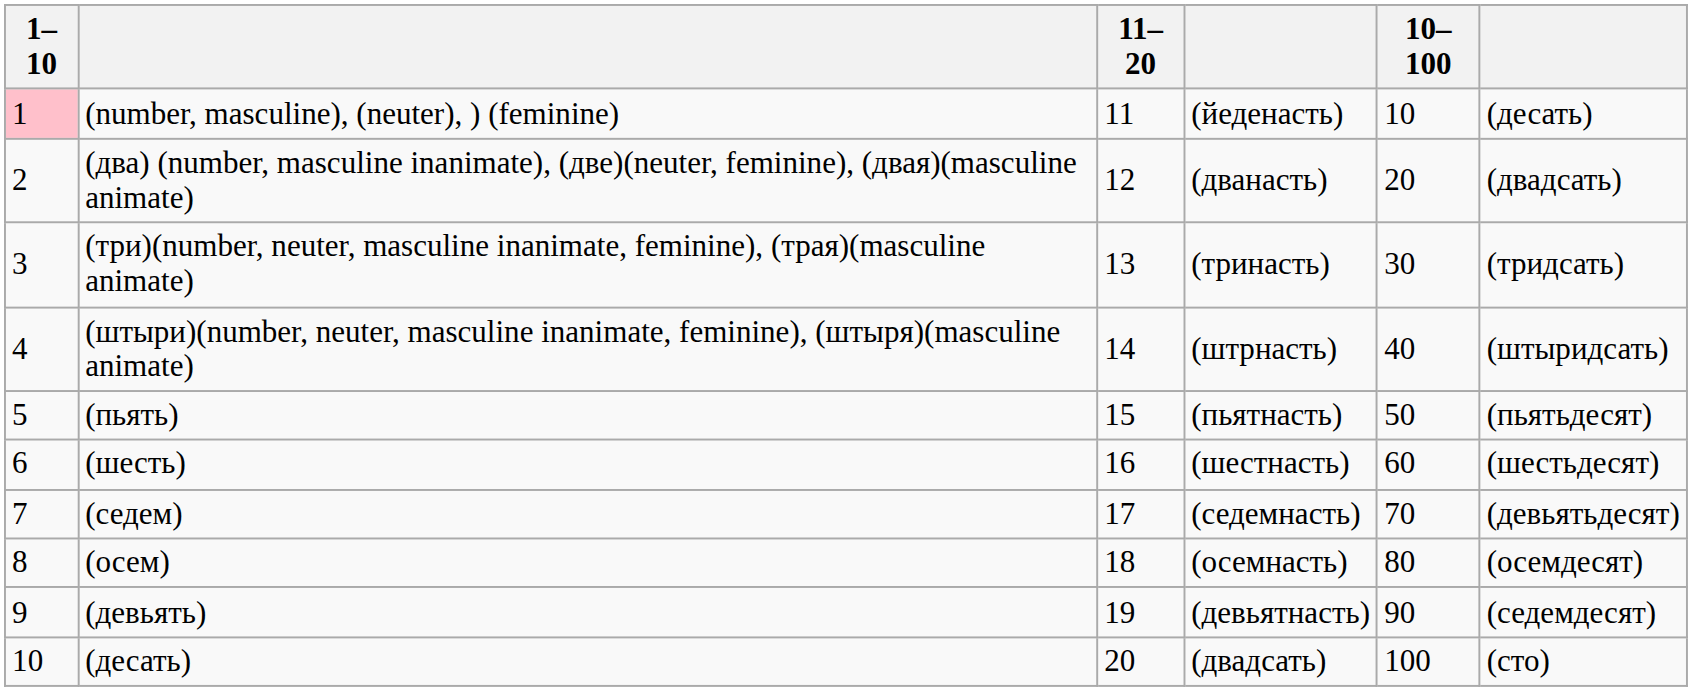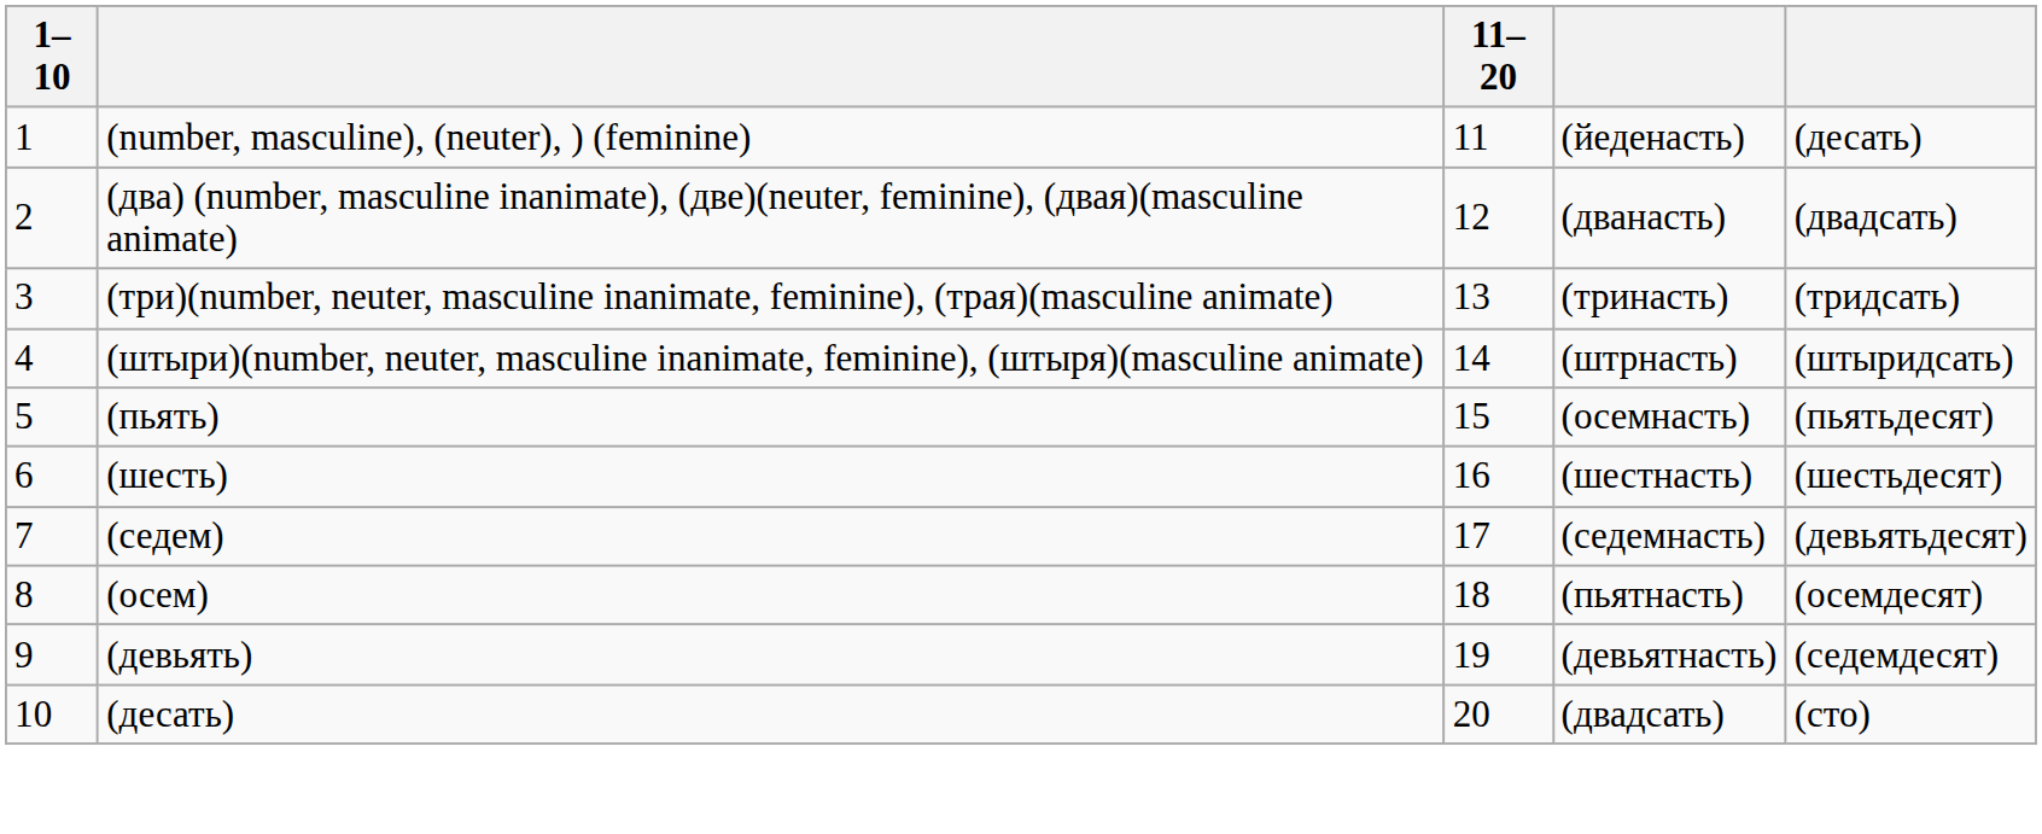 <table class="wikitable">
 <tr>
 <th>1–10</th>
 <th></th>
 <th>11–20</th>
 <th></th>
-<th>10–100</th>
 <th></th>
 </tr>
 <tr>
-<td style="background: pink;">1</td>
+<td>1</td>
 <td> (number, masculine),  (neuter), ) (feminine)</td>
 <td>11</td>
 <td> (йеденасть)</td>
-<td>10</td>
 <td> (десать)</td>
 </tr>
 <tr>
 <td>2</td>
 <td> (два) (number, masculine inanimate),  (две)(neuter, feminine),  (двая)(masculine animate)</td>
 <td>12</td>
 <td> (дванасть)</td>
-<td>20</td>
 <td> (двадсать)</td>
 </tr>
 <tr>
 <td>3</td>
 <td> (три)(number, neuter, masculine inanimate, feminine),  (трая)(masculine animate)</td>
 <td>13</td>
 <td> (тринасть)</td>
-<td>30</td>
 <td> (тридсать)</td>
 </tr>
 <tr>
 <td>4</td>
 <td> (штыри)(number, neuter, masculine inanimate, feminine),  (штыря)(masculine animate)</td>
 <td>14</td>
 <td> (штрнасть)</td>
-<td>40</td>
 <td> (штыридсать)</td>
 </tr>
 <tr>
 <td>5</td>
 <td> (пьять)</td>
 <td>15</td>
-<td> (пьятнасть)</td>
-<td>50</td>
+<td> (осемнасть)</td>
 <td> (пьятьдесят)</td>
 </tr>
 <tr>
 <td>6</td>
 <td> (шесть)</td>
 <td>16</td>
 <td> (шестнасть)</td>
-<td>60</td>
 <td> (шестьдесят)</td>
 </tr>
 <tr>
 <td>7</td>
 <td> (седем)</td>
 <td>17</td>
 <td> (седемнасть)</td>
-<td>70</td>
 <td> (девьятьдесят)</td>
 </tr>
 <tr>
 <td>8</td>
 <td> (осем)</td>
 <td>18</td>
-<td> (осемнасть)</td>
-<td>80</td>
+<td> (пьятнасть)</td>
 <td> (осемдесят)</td>
 </tr>
 <tr>
 <td>9</td>
 <td> (девьять)</td>
 <td>19</td>
 <td> (девьятнасть)</td>
-<td>90</td>
 <td> (седемдесят)</td>
 </tr>
 <tr>
 <td>10</td>
 <td> (десать)</td>
 <td>20</td>
 <td> (двадсать)</td>
-<td>100</td>
 <td> (сто)</td>
 </tr>
 </table>
